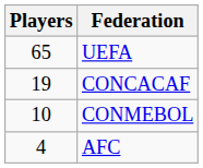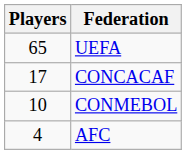 <table class="wikitable">
 <tr>
 <th>Players</th>
 <th>Federation</th>
 </tr>
 <tr>
 <td align="center">65</td>
 <td><a href='#'>UEFA</a></td>
 </tr>
 <tr>
-<td align="center">19</td>
+<td align="center">17</td>
 <td><a href='#'>CONCACAF</a></td>
 </tr>
 <tr>
 <td align="center">10</td>
 <td><a href='#'>CONMEBOL</a></td>
 </tr>
 <tr>
 <td align="center">4</td>
 <td><a href='#'>AFC</a></td>
 </tr>
 </table>
